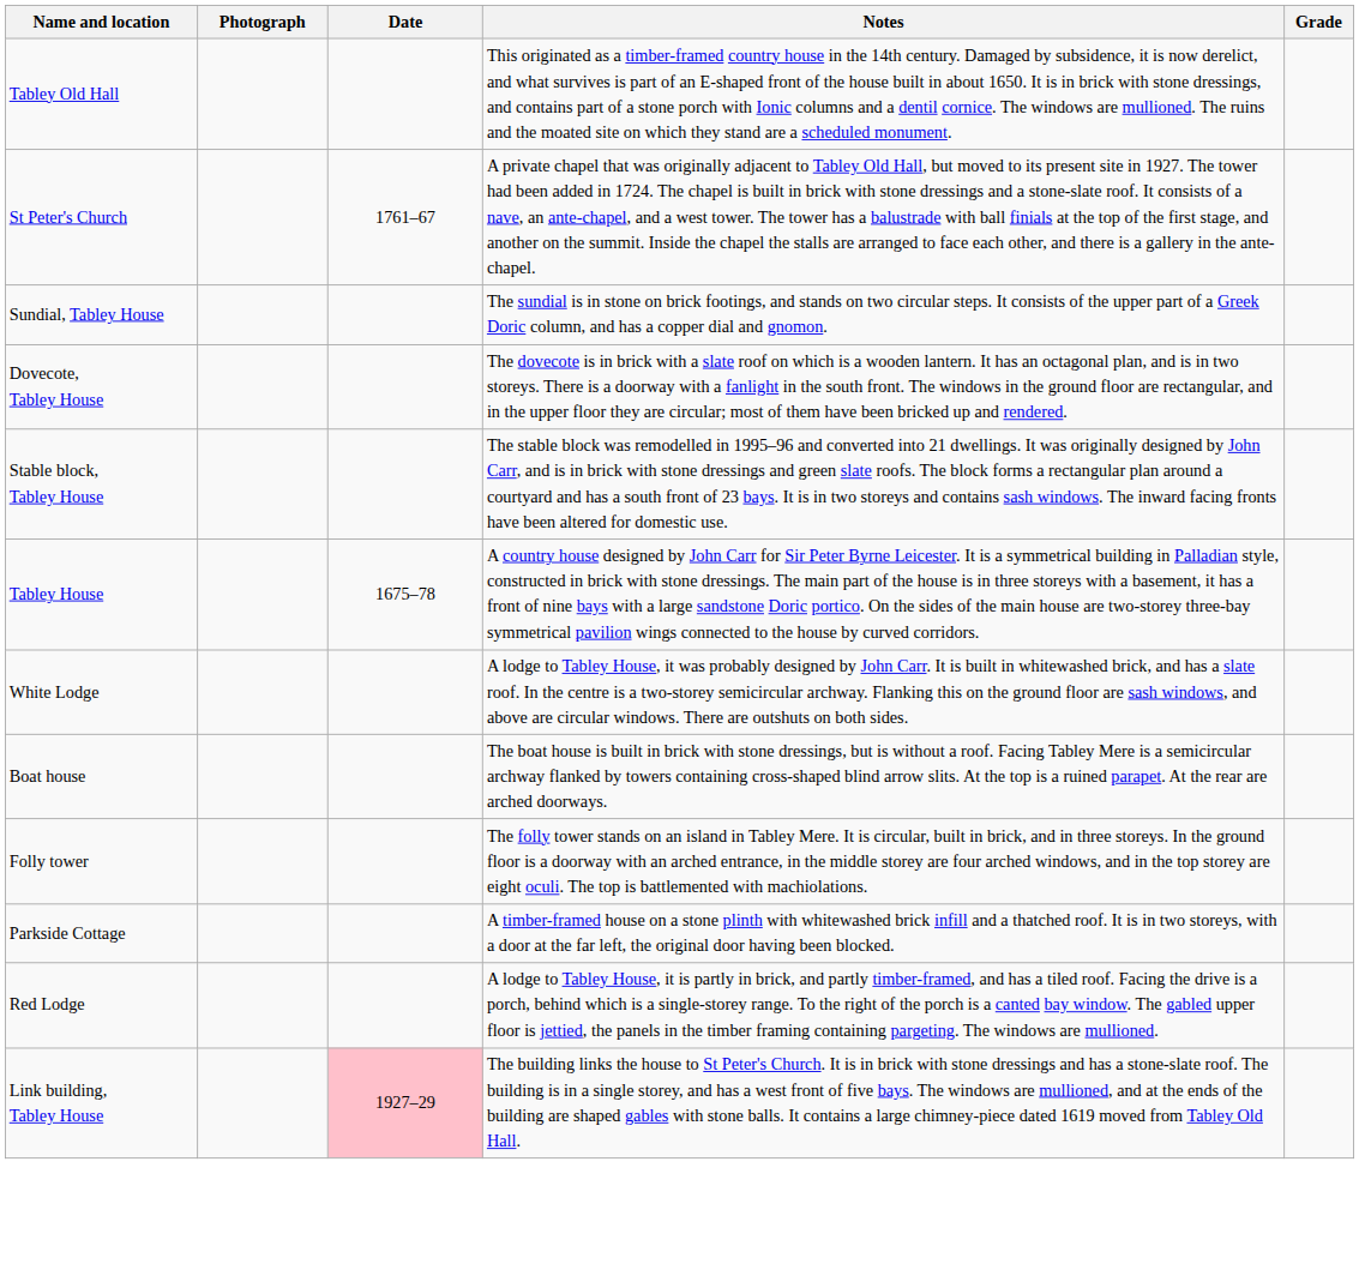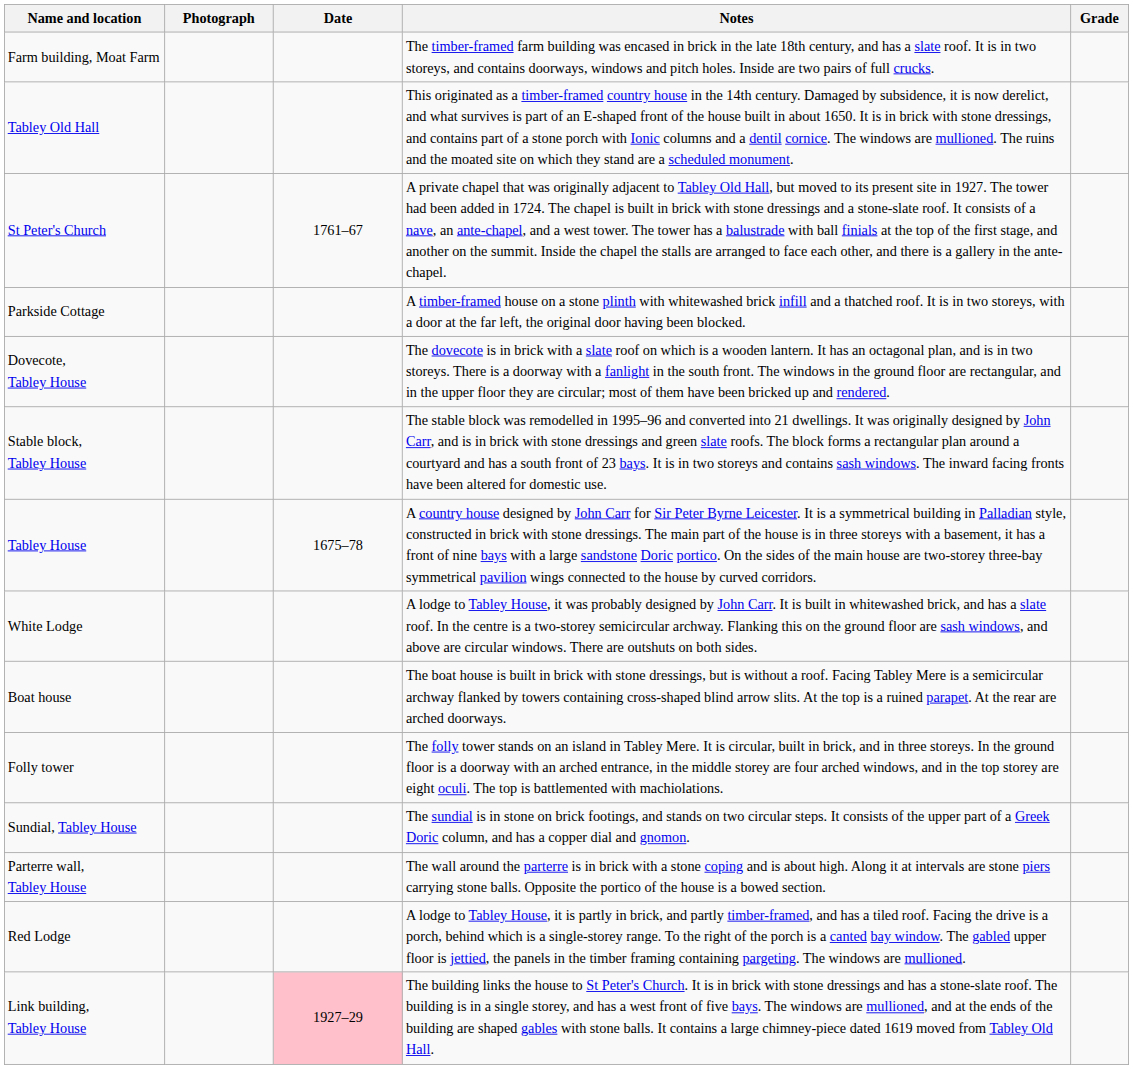 <table class="wikitable sortable plainrowheaders" style="width:100%;border:0px;text-align:left;line-height:150%;">
 <tr>
 <th scope="col"  style="width:150px">Name and location</th>
 <th scope="col"  style="width:100px" class="unsortable">Photograph</th>
 <th scope="col"  style="width:120px">Date</th>
 <th scope="col"  style="width:650px" class="unsortable">Notes</th>
 <th scope="col"  style="width:50px">Grade</th>
+</tr>
+<tr>
+<td>Farm building, Moat Farm<br><small></small></td>
+<td></td>
+<td align="center"></td>
+<td>The <a href='#'>timber-framed</a> farm building was encased in brick in the late 18th century, and has a <a href='#'>slate</a> roof.  It is in two storeys, and contains doorways, windows and pitch holes.  Inside are two pairs of full <a href='#'>crucks</a>.</td>
+<td align="center" ></td>
 </tr>
 <tr>
 <td><a href='#'>Tabley Old Hall</a><br><small></small></td>
 <td></td>
 <td align="center"></td>
 <td>This originated as a <a href='#'>timber-framed</a> <a href='#'>country house</a> in the 14th century.  Damaged by subsidence, it is now derelict, and what survives is part of an E-shaped front of the house built in about 1650.  It is in brick with stone dressings, and contains part of a stone porch with <a href='#'>Ionic</a> columns and a <a href='#'>dentil</a> <a href='#'>cornice</a>.  The windows are <a href='#'>mullioned</a>.  The ruins and the moated site on which they stand are a <a href='#'>scheduled monument</a>.</td>
 <td align="center" ></td>
 </tr>
 <tr>
 <td><a href='#'>St Peter's Church</a><br><small></small></td>
 <td></td>
 <td align="center">1761–67</td>
 <td>A private chapel that was originally adjacent to <a href='#'>Tabley Old Hall</a>, but moved to its present site in 1927.  The tower had been added in 1724.  The chapel is built in brick with stone dressings and a stone-slate roof.  It consists of a <a href='#'>nave</a>, an <a href='#'>ante-chapel</a>, and a west tower.  The tower has a <a href='#'>balustrade</a> with ball <a href='#'>finials</a> at the top of the first stage, and another on the summit.  Inside the chapel the stalls are arranged to face each other, and there is a gallery in the ante-chapel.</td>
 <td align="center" ></td>
 </tr>
 <tr>
-<td>Sundial, <a href='#'>Tabley House</a><br><small></small></td>
+<td>Parkside Cottage<br><small></small></td>
 <td></td>
 <td align="center"></td>
-<td>The <a href='#'>sundial</a> is in stone on brick footings, and stands on two circular steps.  It consists of the upper part of a <a href='#'>Greek Doric</a> column, and has a copper dial and <a href='#'>gnomon</a>.</td>
+<td>A <a href='#'>timber-framed</a> house on a stone <a href='#'>plinth</a> with whitewashed brick <a href='#'>infill</a> and a thatched roof.  It is in two storeys, with a door at the far left, the original door having been blocked.</td>
 <td align="center" ></td>
 </tr>
 <tr>
 <td>Dovecote,<br><a href='#'>Tabley House</a><br><small></small></td>
 <td></td>
 <td align="center"></td>
 <td>The <a href='#'>dovecote</a> is in brick with a <a href='#'>slate</a> roof on which is a wooden lantern.  It has an octagonal plan, and is in two storeys.  There is a doorway with a <a href='#'>fanlight</a> in the south front.  The windows in the ground floor are rectangular, and in the upper floor they are circular; most of them have been bricked up and <a href='#'>rendered</a>.</td>
 <td align="center" ></td>
 </tr>
 <tr>
 <td>Stable block,<br><a href='#'>Tabley House</a><br><small></small></td>
 <td></td>
 <td align="center"></td>
 <td>The stable block was remodelled in 1995–96 and converted into 21 dwellings.  It was originally designed by <a href='#'>John Carr</a>, and is in brick with stone dressings and green <a href='#'>slate</a> roofs.  The block forms a rectangular plan around a courtyard and has a south front of 23 <a href='#'>bays</a>.  It is in two storeys and contains <a href='#'>sash windows</a>.  The inward facing fronts have been altered for domestic use.</td>
 <td align="center" ></td>
 </tr>
 <tr>
 <td><a href='#'>Tabley House</a><br><small></small></td>
 <td></td>
 <td align="center">1675–78</td>
 <td>A <a href='#'>country house</a> designed by <a href='#'>John Carr</a> for <a href='#'>Sir Peter Byrne Leicester</a>.  It is a symmetrical building in <a href='#'>Palladian</a> style, constructed in brick with stone dressings.  The main part of the house is in three storeys with a basement, it has a front of nine <a href='#'>bays</a> with a large <a href='#'>sandstone</a> <a href='#'>Doric</a> <a href='#'>portico</a>.   On the sides of the main house are two-storey three-bay symmetrical <a href='#'>pavilion</a> wings connected to the house by curved corridors.</td>
 <td align="center" ></td>
 </tr>
 <tr>
 <td>White Lodge<br><small></small></td>
 <td></td>
 <td align="center"></td>
 <td>A lodge to <a href='#'>Tabley House</a>, it was probably designed by <a href='#'>John Carr</a>.  It is built in whitewashed brick, and has a <a href='#'>slate</a> roof.  In the centre is a two-storey semicircular archway.  Flanking this on the ground floor are <a href='#'>sash windows</a>, and above are circular windows.  There are outshuts on both sides.</td>
 <td align="center" ></td>
 </tr>
 <tr>
 <td>Boat house<br><small></small></td>
 <td></td>
 <td align="center"></td>
 <td>The boat house is built in brick with stone dressings, but is without a roof.  Facing Tabley Mere is a semicircular archway flanked by towers containing cross-shaped blind arrow slits.  At the top is a ruined <a href='#'>parapet</a>.  At the rear are arched doorways.</td>
 <td align="center" ></td>
 </tr>
 <tr>
 <td>Folly tower<br><small></small></td>
 <td></td>
 <td align="center"></td>
 <td>The <a href='#'>folly</a> tower stands on an island in Tabley Mere.  It is circular, built in brick, and in three storeys.  In the ground floor is a doorway with an arched entrance, in the middle storey are four arched windows, and in the top storey are eight <a href='#'>oculi</a>.  The top is battlemented with machiolations.</td>
 <td align="center" ></td>
 </tr>
 <tr>
-<td>Parkside Cottage<br><small></small></td>
+<td>Sundial, <a href='#'>Tabley House</a><br><small></small></td>
 <td></td>
 <td align="center"></td>
-<td>A <a href='#'>timber-framed</a> house on a stone <a href='#'>plinth</a> with whitewashed brick <a href='#'>infill</a> and a thatched roof.  It is in two storeys, with a door at the far left, the original door having been blocked.</td>
+<td>The <a href='#'>sundial</a> is in stone on brick footings, and stands on two circular steps.  It consists of the upper part of a <a href='#'>Greek Doric</a> column, and has a copper dial and <a href='#'>gnomon</a>.</td>
+<td align="center" ></td>
+</tr>
+<tr>
+<td>Parterre wall,<br><a href='#'>Tabley House</a><br><small></small></td>
+<td></td>
+<td align="center"></td>
+<td>The wall around the <a href='#'>parterre</a> is in brick with a stone <a href='#'>coping</a> and is about  high.  Along it at intervals are stone <a href='#'>piers</a> carrying stone balls.  Opposite the portico of the house is a bowed section.</td>
 <td align="center" ></td>
 </tr>
 <tr>
 <td>Red Lodge<br><small></small></td>
 <td></td>
 <td align="center"></td>
 <td>A lodge to <a href='#'>Tabley House</a>, it is partly in brick, and partly <a href='#'>timber-framed</a>, and has a tiled roof.  Facing the drive is a porch, behind which is a single-storey range.  To the right of the porch is a <a href='#'>canted</a> <a href='#'>bay window</a>.  The <a href='#'>gabled</a> upper floor is <a href='#'>jettied</a>, the panels in the timber framing containing <a href='#'>pargeting</a>.  The windows are <a href='#'>mullioned</a>.</td>
 <td align="center" ></td>
 </tr>
 <tr>
 <td>Link building,<br><a href='#'>Tabley House</a><br><small></small></td>
 <td></td>
 <td align="center" style="background: pink;">1927–29</td>
 <td>The building links the house to <a href='#'>St Peter's Church</a>.  It is in brick with stone dressings and has a stone-slate roof.  The building is in a single storey, and has a west front of five <a href='#'>bays</a>.  The windows are <a href='#'>mullioned</a>, and at the ends of the building are shaped <a href='#'>gables</a> with stone balls.  It contains a large chimney-piece dated 1619 moved from <a href='#'>Tabley Old Hall</a>.</td>
 <td align="center" ></td>
 </tr>
 <tr>
 </tr>
 </table>
